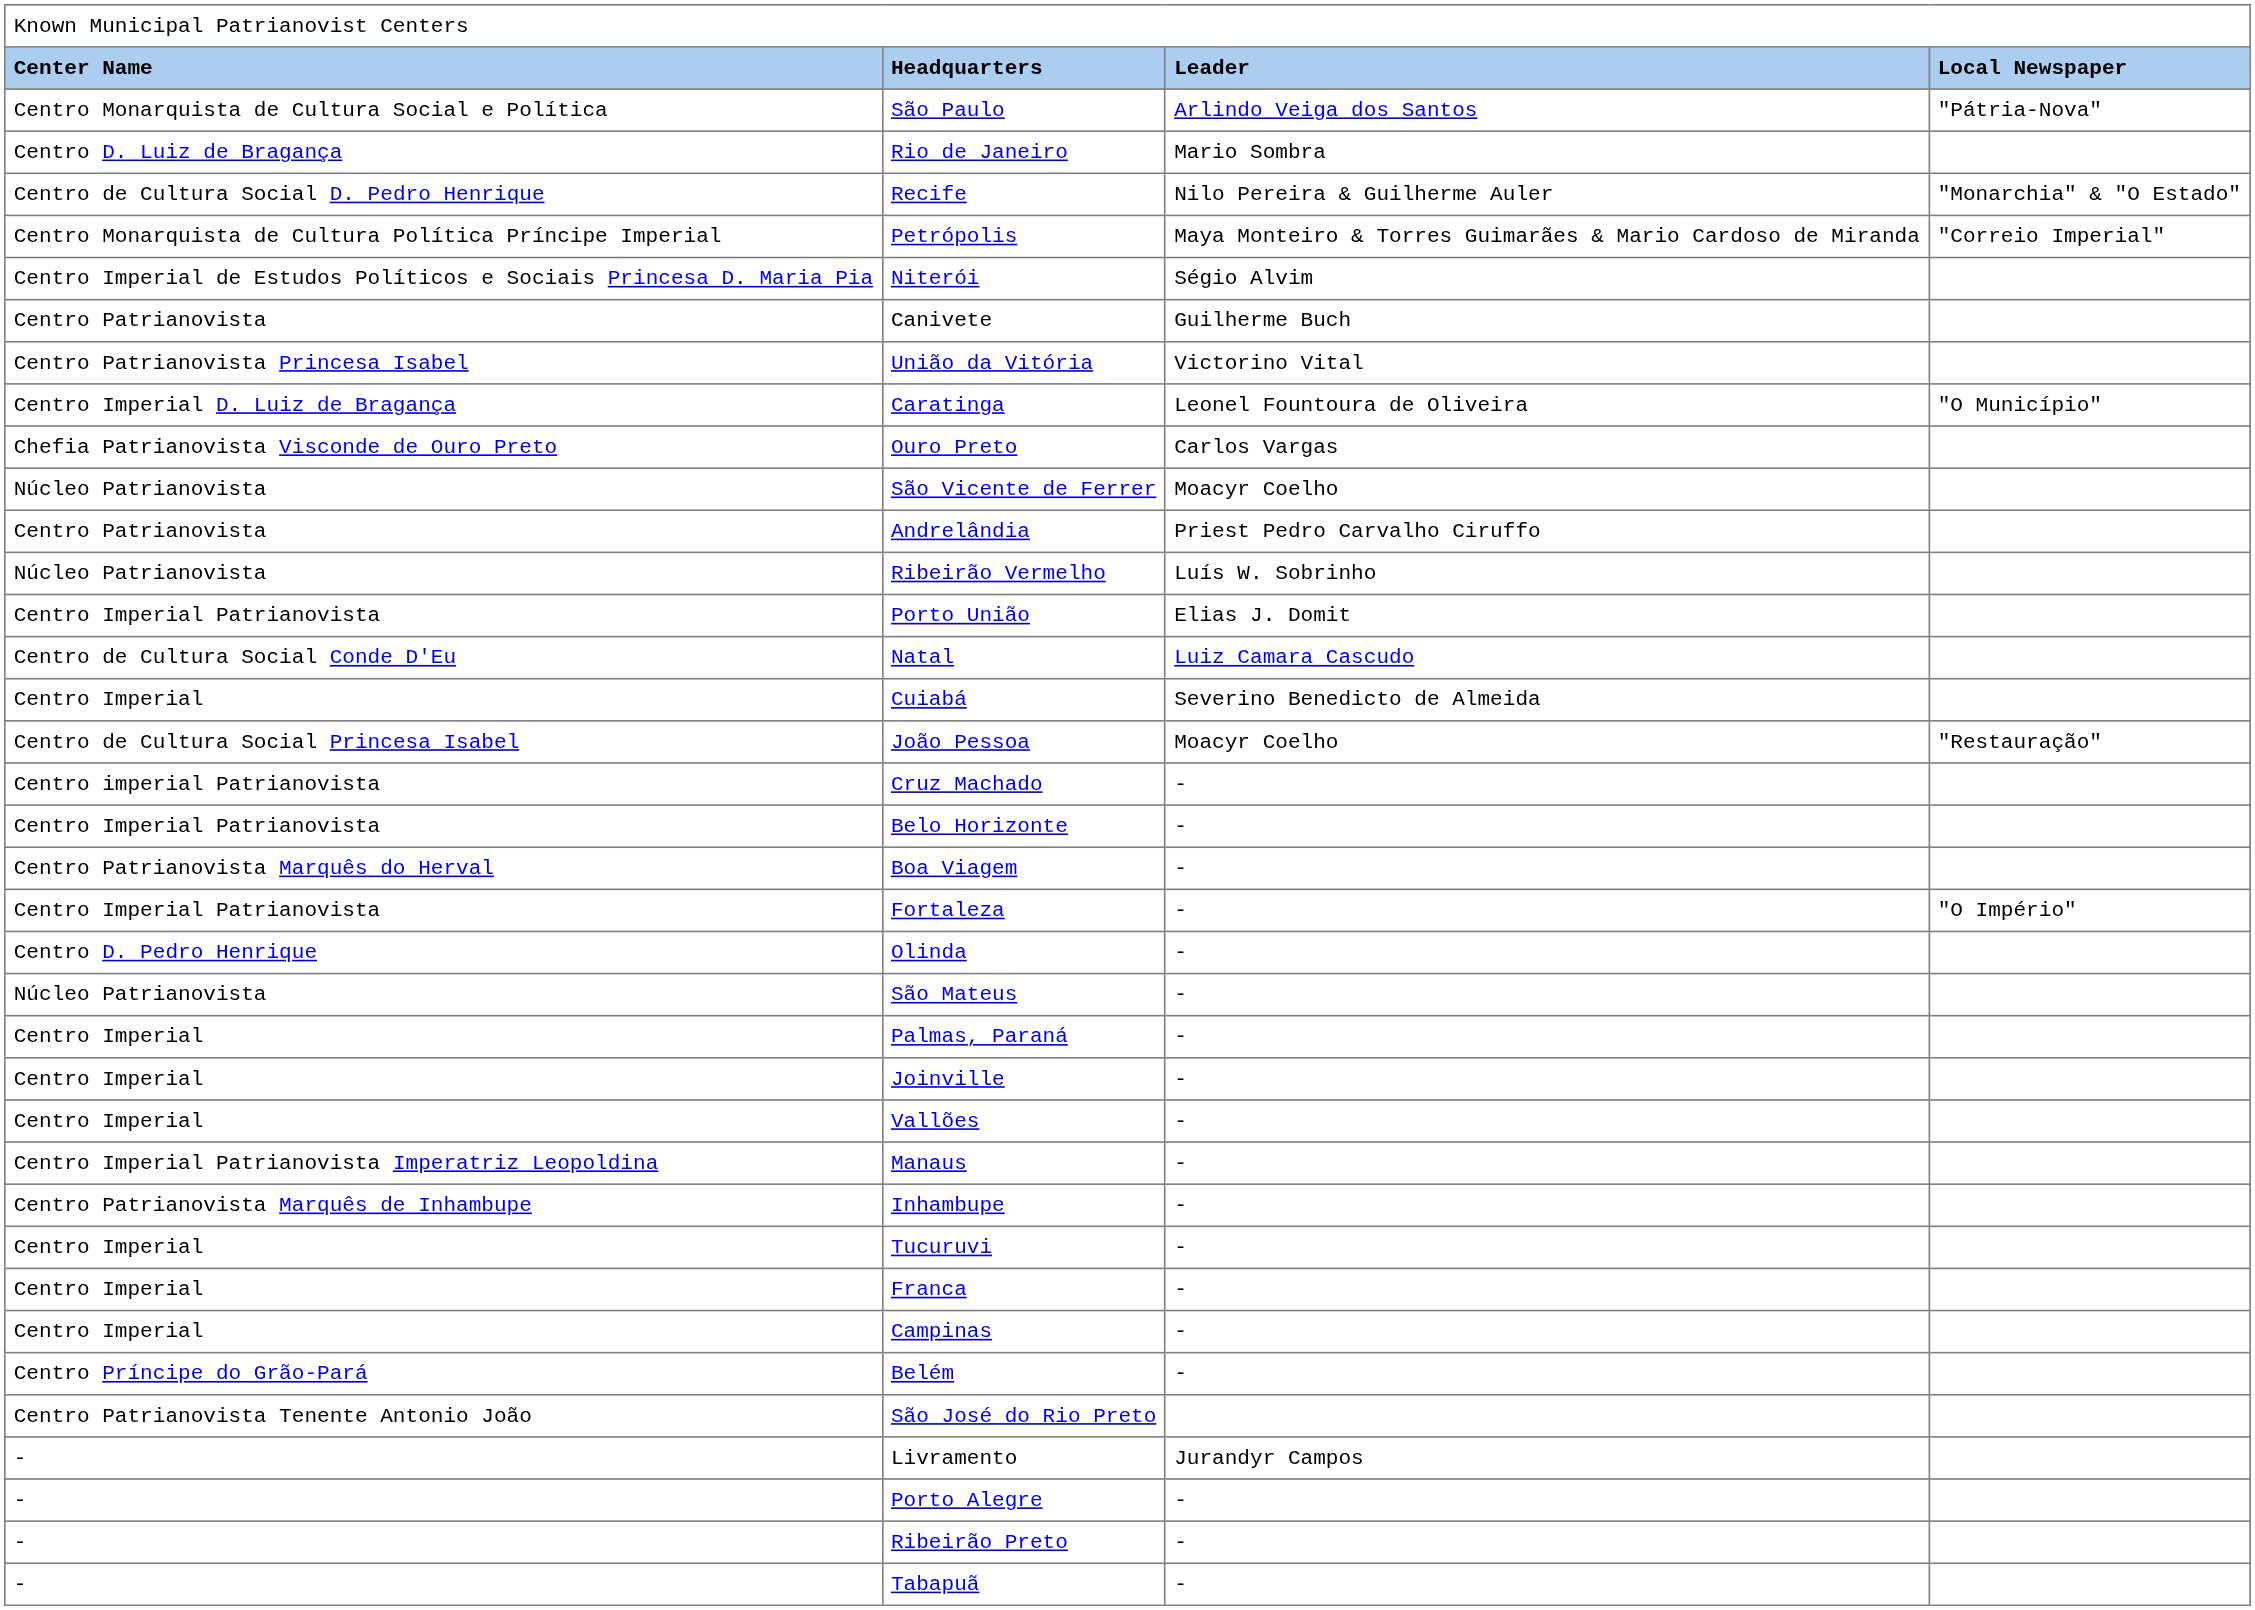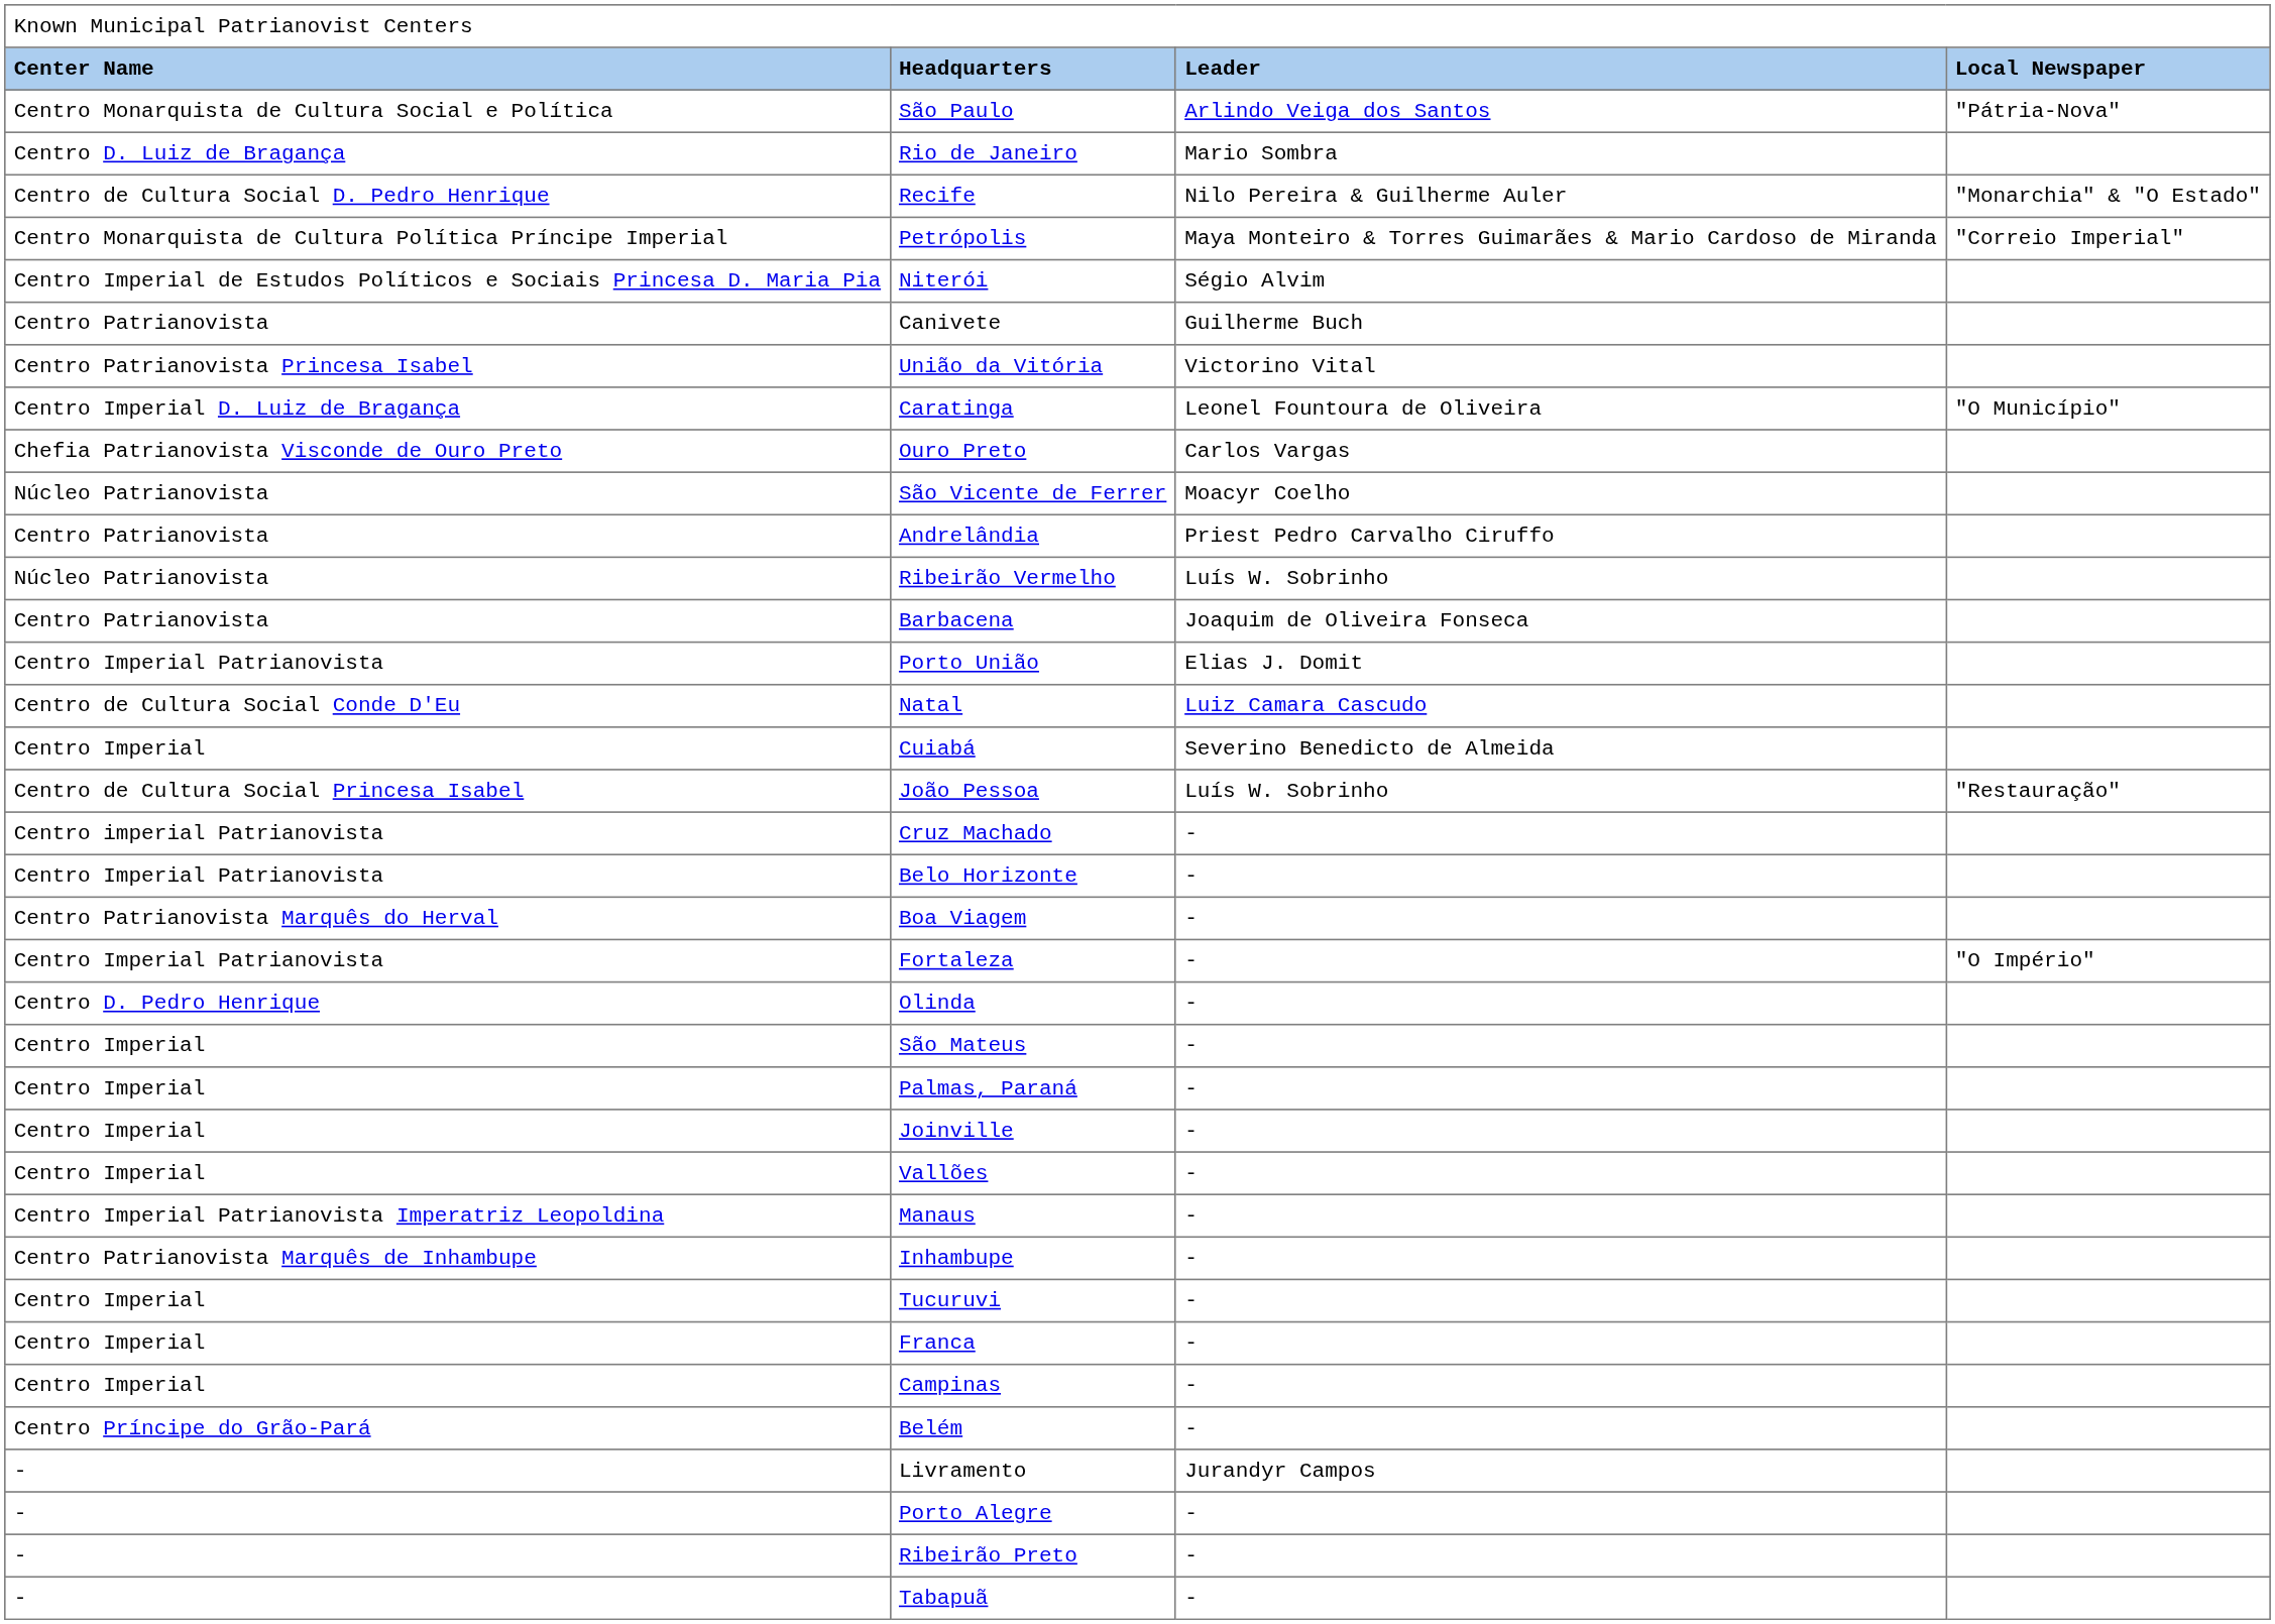 <table border="1" cellspacing="0" cellpadding="5" style="border-collapse:collapse;">
 <tr>
 <td colspan="4">Known Municipal Patrianovist Centers</td>
 </tr>
 <tr style="background:#abcdef;">
 <td style="background:#abcdef;"><strong>Center Name</strong></td>
 <td style="background:#abcdef;"><strong>Headquarters</strong></td>
 <td style="background:#abcdef;"><strong>Leader</strong></td>
 <td><strong>Local Newspaper</strong></td>
 </tr>
 <tr>
 <td>Centro Monarquista de Cultura Social e Política</td>
 <td><a href='#'>São Paulo</a></td>
 <td><a href='#'>Arlindo Veiga dos Santos</a></td>
 <td>"Pátria-Nova"</td>
 </tr>
 <tr>
 <td>Centro <a href='#'>D. Luiz de Bragança</a></td>
 <td><a href='#'>Rio de Janeiro</a></td>
 <td>Mario Sombra</td>
 <td></td>
 </tr>
 <tr>
 <td>Centro de Cultura Social <a href='#'>D. Pedro Henrique</a></td>
 <td><a href='#'>Recife</a></td>
 <td>Nilo Pereira & Guilherme Auler</td>
 <td>"Monarchia" & "O Estado"</td>
 </tr>
 <tr>
 <td>Centro Monarquista de Cultura Política Príncipe Imperial</td>
 <td><a href='#'>Petrópolis</a></td>
 <td>Maya Monteiro & Torres Guimarães & Mario Cardoso de Miranda</td>
 <td>"Correio Imperial"</td>
 </tr>
 <tr>
 <td>Centro Imperial de Estudos Políticos e Sociais <a href='#'>Princesa D. Maria Pia</a></td>
 <td><a href='#'>Niterói</a></td>
 <td>Ségio Alvim</td>
 <td></td>
 </tr>
 <tr>
 <td>Centro Patrianovista</td>
 <td>Canivete</td>
 <td>Guilherme Buch</td>
 <td></td>
 </tr>
 <tr>
 <td>Centro Patrianovista <a href='#'>Princesa Isabel</a></td>
 <td><a href='#'>União da Vitória</a></td>
 <td>Victorino Vital</td>
 <td></td>
 </tr>
 <tr>
 <td>Centro Imperial  <a href='#'>D. Luiz de Bragança</a></td>
 <td><a href='#'>Caratinga</a></td>
 <td>Leonel Fountoura de Oliveira</td>
 <td>"O Município"</td>
 </tr>
 <tr>
 <td>Chefia Patrianovista <a href='#'>Visconde de Ouro Preto</a></td>
 <td><a href='#'>Ouro Preto</a></td>
 <td>Carlos Vargas</td>
 <td></td>
 </tr>
 <tr>
 <td>Núcleo Patrianovista</td>
 <td><a href='#'>São Vicente de Ferrer</a></td>
 <td>Moacyr Coelho</td>
 <td></td>
 </tr>
 <tr>
 <td>Centro Patrianovista</td>
 <td><a href='#'>Andrelândia</a></td>
 <td>Priest Pedro Carvalho Ciruffo</td>
 <td></td>
 </tr>
 <tr>
 <td>Núcleo Patrianovista</td>
 <td><a href='#'>Ribeirão Vermelho</a></td>
 <td>Luís W. Sobrinho</td>
 <td></td>
 </tr>
 <tr>
+<td>Centro Patrianovista</td>
+<td><a href='#'>Barbacena</a></td>
+<td>Joaquim de Oliveira Fonseca</td>
+<td></td>
+</tr>
+<tr>
 <td>Centro Imperial Patrianovista</td>
 <td><a href='#'>Porto União</a></td>
 <td>Elias J. Domit</td>
 <td></td>
 </tr>
 <tr>
 <td>Centro de Cultura Social <a href='#'>Conde D'Eu</a></td>
 <td><a href='#'>Natal</a></td>
 <td><a href='#'>Luiz Camara Cascudo</a></td>
 <td></td>
 </tr>
 <tr>
 <td>Centro Imperial</td>
 <td><a href='#'>Cuiabá</a></td>
 <td>Severino Benedicto de Almeida</td>
 <td></td>
 </tr>
 <tr>
 <td>Centro de Cultura Social <a href='#'>Princesa Isabel</a></td>
 <td><a href='#'>João Pessoa</a></td>
-<td>Moacyr Coelho</td>
+<td>Luís W. Sobrinho</td>
 <td>"Restauração"</td>
 </tr>
 <tr>
 <td>Centro imperial Patrianovista</td>
 <td><a href='#'>Cruz Machado</a></td>
 <td>-</td>
 <td></td>
 </tr>
 <tr>
 <td>Centro Imperial Patrianovista</td>
 <td><a href='#'>Belo Horizonte</a></td>
 <td>-</td>
 <td></td>
 </tr>
 <tr>
 <td>Centro Patrianovista <a href='#'>Marquês do Herval</a></td>
 <td><a href='#'>Boa Viagem</a></td>
 <td>-</td>
 <td></td>
 </tr>
 <tr>
 <td>Centro Imperial Patrianovista</td>
 <td><a href='#'>Fortaleza</a></td>
 <td>-</td>
 <td>"O Império"</td>
 </tr>
 <tr>
 <td>Centro <a href='#'>D. Pedro Henrique</a></td>
 <td><a href='#'>Olinda</a></td>
 <td>-</td>
 <td></td>
 </tr>
 <tr>
-<td>Núcleo Patrianovista</td>
+<td>Centro Imperial</td>
 <td><a href='#'>São Mateus</a></td>
 <td>-</td>
 <td></td>
 </tr>
 <tr>
 <td>Centro Imperial</td>
 <td><a href='#'>Palmas, Paraná</a></td>
 <td>-</td>
 <td></td>
 </tr>
 <tr>
 <td>Centro Imperial</td>
 <td><a href='#'>Joinville</a></td>
 <td>-</td>
 <td></td>
 </tr>
 <tr>
 <td>Centro Imperial</td>
 <td><a href='#'>Vallões</a></td>
 <td>-</td>
 <td></td>
 </tr>
 <tr>
 <td>Centro Imperial Patrianovista <a href='#'>Imperatriz Leopoldina</a></td>
 <td><a href='#'>Manaus</a></td>
 <td>-</td>
 <td></td>
 </tr>
 <tr>
 <td>Centro Patrianovista <a href='#'>Marquês de Inhambupe</a></td>
 <td><a href='#'>Inhambupe</a></td>
 <td>-</td>
 <td></td>
 </tr>
 <tr>
 <td>Centro Imperial</td>
 <td><a href='#'>Tucuruvi</a></td>
 <td>-</td>
 <td></td>
 </tr>
 <tr>
 <td>Centro Imperial</td>
 <td><a href='#'>Franca</a></td>
 <td>-</td>
 <td></td>
 </tr>
 <tr>
 <td>Centro Imperial</td>
 <td><a href='#'>Campinas</a></td>
 <td>-</td>
 <td></td>
 </tr>
 <tr>
 <td>Centro <a href='#'>Príncipe do Grão-Pará</a></td>
 <td><a href='#'>Belém</a></td>
 <td>-</td>
 <td></td>
 </tr>
 <tr>
-<td>Centro Patrianovista Tenente Antonio João</td>
-<td><a href='#'>São José do Rio Preto</a></td>
-<td></td>
-<td></td>
-</tr>
-<tr>
 <td>-</td>
 <td>Livramento</td>
 <td>Jurandyr Campos</td>
 <td></td>
 </tr>
 <tr>
 <td>-</td>
 <td><a href='#'>Porto Alegre</a></td>
 <td>-</td>
 <td></td>
 </tr>
 <tr>
 <td>-</td>
 <td><a href='#'>Ribeirão Preto</a></td>
 <td>-</td>
 <td></td>
 </tr>
 <tr>
 <td>-</td>
 <td><a href='#'>Tabapuã</a></td>
 <td>-</td>
 <td></td>
 </tr>
 </table>
